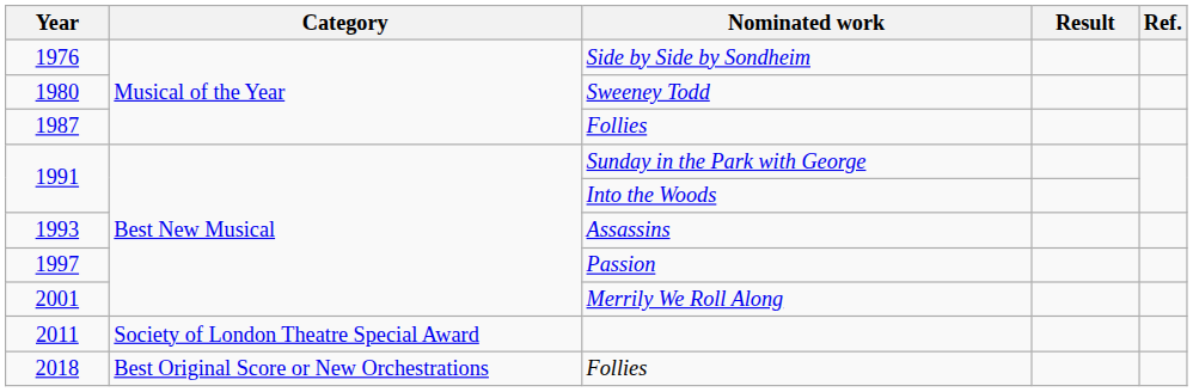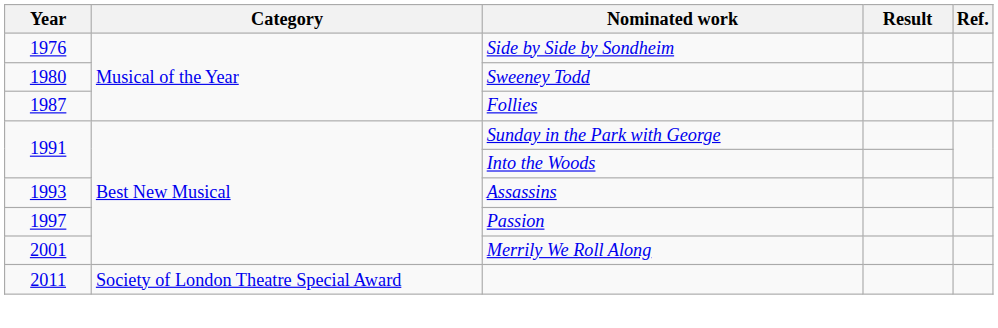 <table class=wikitable>
 <tr>
 <th scope="col" style="width:5em;">Year</th>
 <th scope="col" style="width:26em;">Category</th>
 <th scope="col" style="width:25em;">Nominated work</th>
 <th scope="col" style="width:5em;">Result</th>
 <th>Ref.</th>
 </tr>
 <tr>
 <td style="text-align:center;"><a href='#'>1976</a></td>
 <td rowspan="3"><a href='#'>Musical of the Year</a></td>
 <td><em><a href='#'>Side by Side by Sondheim</a></em></td>
 <td></td>
 <td style="text-align:center;"></td>
 </tr>
 <tr>
 <td style="text-align:center;"><a href='#'>1980</a></td>
 <td><em><a href='#'>Sweeney Todd</a></em></td>
 <td></td>
 <td style="text-align:center;"></td>
 </tr>
 <tr>
 <td style="text-align:center;"><a href='#'>1987</a></td>
 <td><em><a href='#'>Follies</a></em></td>
 <td></td>
 <td style="text-align:center;"></td>
 </tr>
 <tr>
 <td style="text-align:center;", rowspan="2"><a href='#'>1991</a></td>
 <td rowspan="5"><a href='#'>Best New Musical</a></td>
 <td><em><a href='#'>Sunday in the Park with George</a></em></td>
 <td></td>
 <td style="text-align:center;", rowspan="2"></td>
 </tr>
 <tr>
 <td><em><a href='#'>Into the Woods</a></em></td>
 <td></td>
 </tr>
 <tr>
 <td style="text-align:center;"><a href='#'>1993</a></td>
 <td><em><a href='#'>Assassins</a></em></td>
 <td></td>
 <td style="text-align:center;"></td>
 </tr>
 <tr>
 <td style="text-align:center;"><a href='#'>1997</a></td>
 <td><em><a href='#'>Passion</a></em></td>
 <td></td>
 <td style="text-align:center;"></td>
 </tr>
 <tr>
 <td style="text-align:center;"><a href='#'>2001</a></td>
 <td><em><a href='#'>Merrily We Roll Along</a></em></td>
 <td></td>
 <td style="text-align:center;"></td>
 </tr>
 <tr>
 <td style="text-align:center;"><a href='#'>2011</a></td>
 <td><a href='#'>Society of London Theatre Special Award</a></td>
 <td></td>
 <td></td>
 <td style="text-align:center;"></td>
 </tr>
-<tr>
-<td style="text-align:center;"><a href='#'>2018</a></td>
-<td><a href='#'>Best Original Score or New Orchestrations</a></td>
-<td><em>Follies</em></td>
-<td></td>
-<td style="text-align:center;"></td>
-</tr>
 </table>
